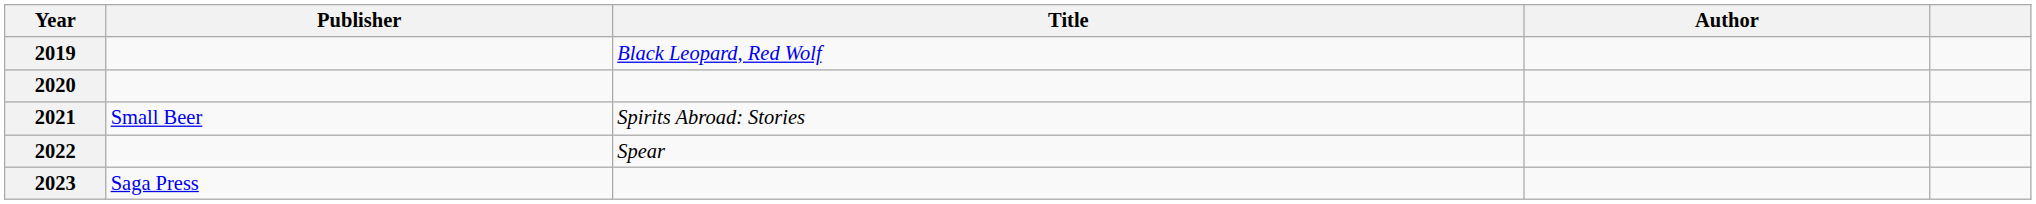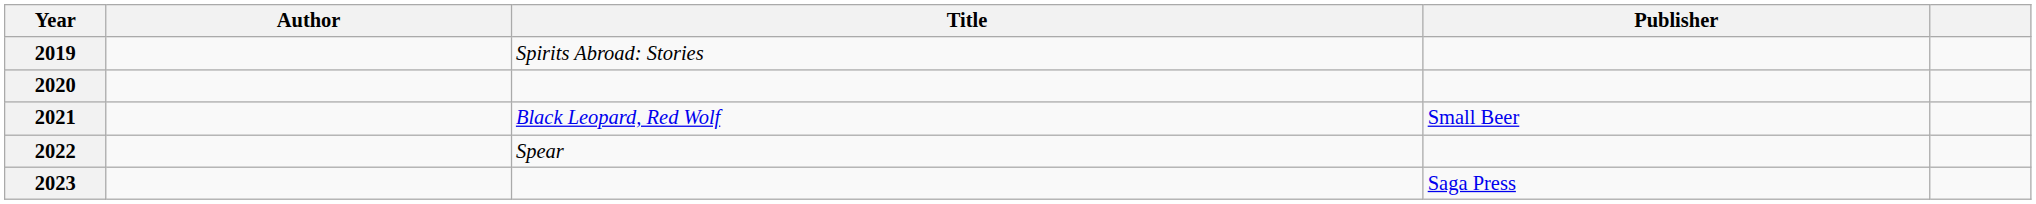 <table class="wikitable sortable mw-collapsible" style="width:100%">
 <tr>
 <th scope="col" width="5%">Year</th>
+<th scope="col" width="20%">Author</th>
+<th scope="col" width="45%">Title</th>
 <th scope="col" width="25%">Publisher</th>
-<th scope="col" width="45%">Title</th>
-<th scope="col" width="20%">Author</th>
 <th scope="col" width="5%"></th>
 </tr>
 <tr>
 <th>2019</th>
 <td></td>
-<td><em><a href='#'>Black Leopard, Red Wolf</a></em></td>
+<td><em>Spirits Abroad: Stories</em></td>
 <td></td>
 <td></td>
 </tr>
 <tr>
 <th>2020</th>
 <td></td>
 <td></td>
 <td></td>
 <td></td>
 </tr>
 <tr>
 <th>2021</th>
+<td></td>
+<td><em><a href='#'>Black Leopard, Red Wolf</a></em></td>
 <td><a href='#'>Small Beer</a></td>
-<td><em>Spirits Abroad: Stories</em></td>
-<td></td>
 <td></td>
 </tr>
 <tr>
 <th>2022</th>
 <td></td>
 <td><em>Spear</em></td>
 <td></td>
 <td></td>
 </tr>
 <tr>
 <th>2023</th>
-<td><a href='#'>Saga Press</a></td>
 <td></td>
 <td></td>
+<td><a href='#'>Saga Press</a></td>
 <td></td>
 </tr>
 </table>
